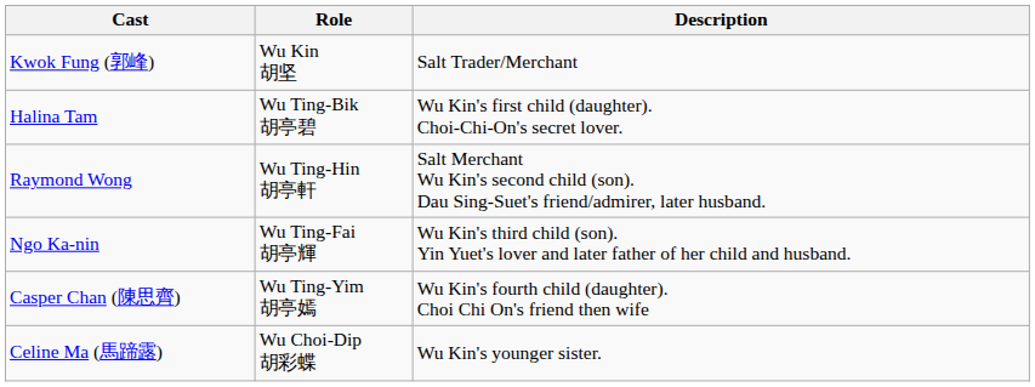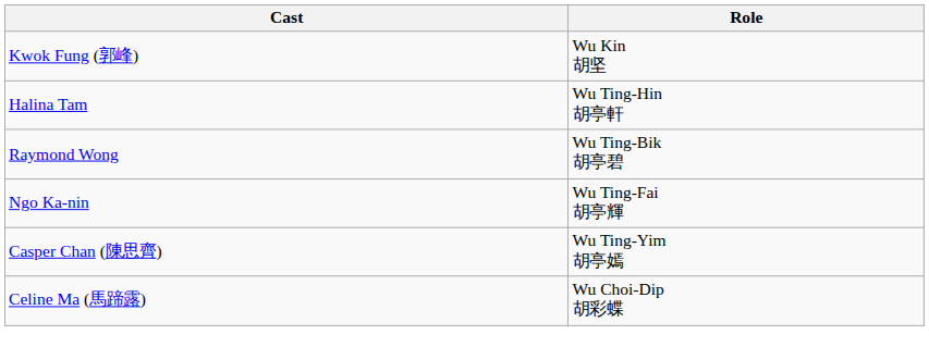 <table class="wikitable" width="55%">
 <tr>
 <th>Cast</th>
 <th>Role</th>
-<th>Description</th>
 </tr>
 <tr>
 <td><a href='#'>Kwok Fung</a> (<a href='#'>郭峰</a>)</td>
 <td>Wu Kin <br> 胡坚</td>
-<td>Salt Trader/Merchant</td>
 </tr>
 <tr>
 <td><a href='#'>Halina Tam</a></td>
-<td>Wu Ting-Bik <br> 胡亭碧</td>
-<td>Wu Kin's first child (daughter). <br> Choi-Chi-On's secret lover.</td>
+<td>Wu Ting-Hin <br> 胡亭軒</td>
 </tr>
 <tr>
 <td><a href='#'>Raymond Wong</a></td>
-<td>Wu Ting-Hin <br> 胡亭軒</td>
-<td>Salt Merchant <br> Wu Kin's second child (son). <br> Dau Sing-Suet's friend/admirer, later husband.</td>
+<td>Wu Ting-Bik <br> 胡亭碧</td>
 </tr>
 <tr>
 <td><a href='#'>Ngo Ka-nin</a></td>
 <td>Wu Ting-Fai <br> 胡亭輝</td>
-<td>Wu Kin's third child (son). <br> Yin Yuet's lover and later father of her child and husband.</td>
 </tr>
 <tr>
 <td><a href='#'>Casper Chan</a> (<a href='#'>陳思齊</a>)</td>
 <td>Wu Ting-Yim <br> 胡亭嫣</td>
-<td>Wu Kin's fourth child (daughter).<br>Choi Chi On's friend then wife</td>
 </tr>
 <tr>
 <td><a href='#'>Celine Ma</a> (<a href='#'>馬蹄露</a>)</td>
 <td>Wu Choi-Dip <br> 胡彩蝶</td>
-<td>Wu Kin's younger sister.</td>
 </tr>
 </table>
